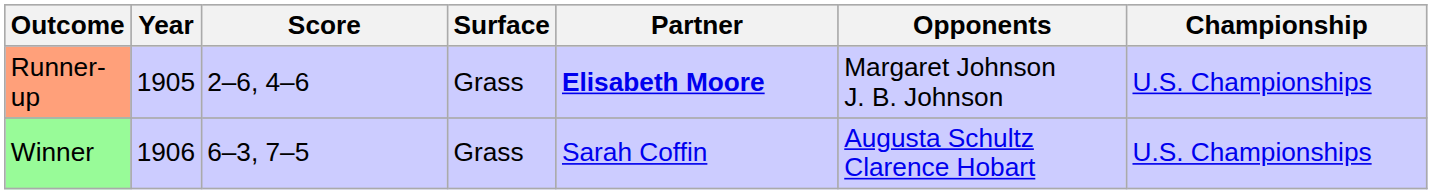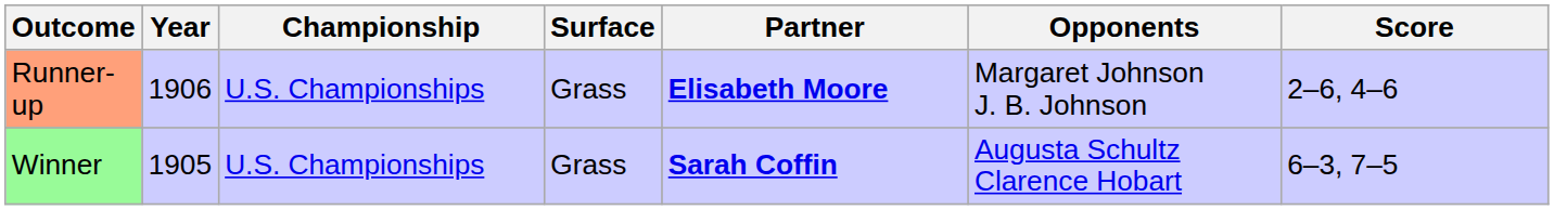 <table class="sortable wikitable">
 <tr>
 <th style="width:65px">Outcome</th>
 <th style="width:35px">Year</th>
-<th style="width:180px" class="unsortable">Score</th>
+<th style="width:200px">Championship</th>
 <th style="width:50px">Surface</th>
 <th style="width:200px">Partner</th>
 <th style="width:200px">Opponents</th>
-<th style="width:200px">Championship</th>
+<th style="width:180px" class="unsortable">Score</th>
 </tr>
 <tr style="background:#ccf;">
 <td style="background:#ffa07a;">Runner-up</td>
-<td>1905</td>
-<td>2–6, 4–6</td>
+<td>1906</td>
+<td><a href='#'>U.S. Championships</a></td>
 <td>Grass</td>
 <td><strong> <a href='#'>Elisabeth Moore</a></strong></td>
 <td> Margaret Johnson <br>   J. B. Johnson</td>
-<td><a href='#'>U.S. Championships</a></td>
+<td>2–6, 4–6</td>
 </tr>
 <tr style="background:#ccf;">
 <td style="background:#98fb98;">Winner</td>
-<td>1906</td>
+<td>1905</td>
+<td><a href='#'>U.S. Championships</a></td>
+<td>Grass</td>
+<td><strong> <a href='#'>Sarah Coffin</a></strong></td>
+<td> <a href='#'>Augusta Schultz</a> <br>  <a href='#'>Clarence Hobart</a></td>
 <td>6–3, 7–5</td>
-<td>Grass</td>
-<td> <a href='#'>Sarah Coffin</a></td>
-<td> <a href='#'>Augusta Schultz</a> <br>  <a href='#'>Clarence Hobart</a></td>
-<td><a href='#'>U.S. Championships</a></td>
 </tr>
 </table>
